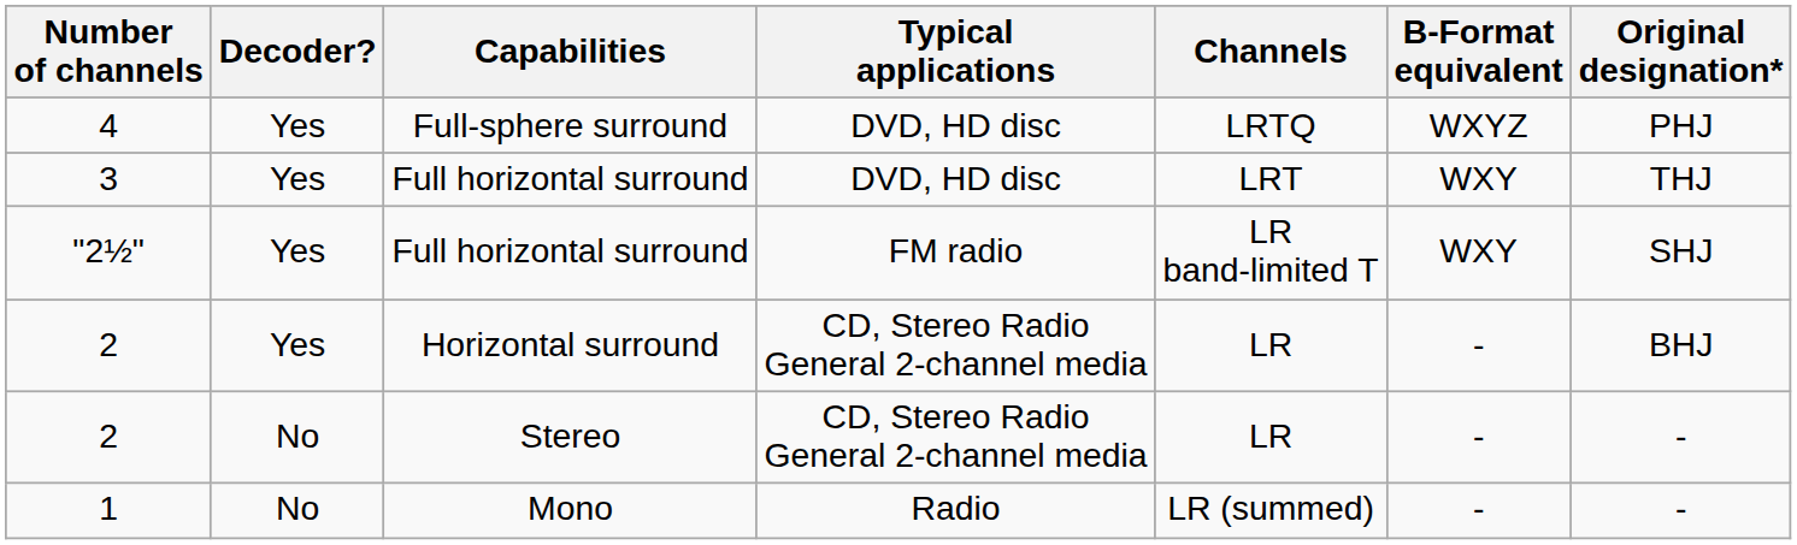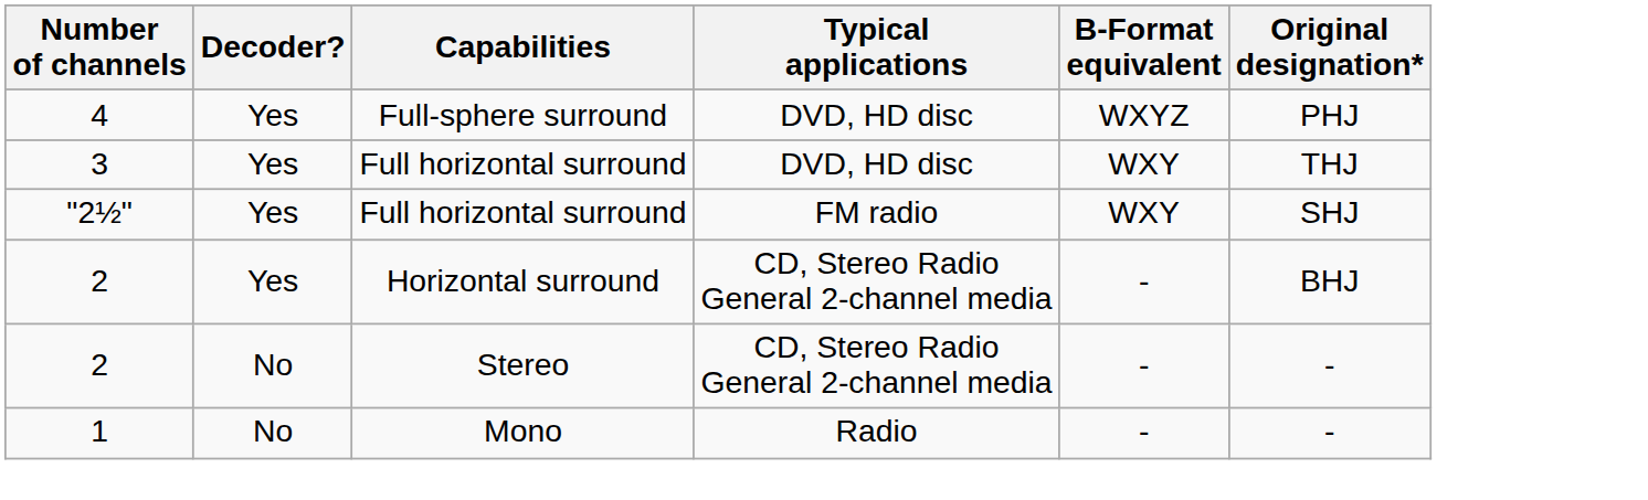 <table class="wikitable" style="text-align:center">
 <tr>
 <th><span>Number<br>of channels</span></th>
 <th><span>Decoder?</span></th>
 <th><span>Capabilities</span></th>
 <th><span>Typical<br>applications</span></th>
-<th><span>Channels</span></th>
 <th><span>B-Format<br>equivalent</span></th>
 <th><span>Original<br>designation*</span></th>
 </tr>
 <tr>
 <td>4</td>
 <td>Yes</td>
 <td>Full-sphere surround</td>
 <td>DVD, HD disc</td>
-<td>LRTQ</td>
 <td>WXYZ</td>
 <td>PHJ</td>
 </tr>
 <tr>
 <td>3</td>
 <td>Yes</td>
 <td>Full horizontal surround</td>
 <td>DVD, HD disc</td>
-<td>LRT</td>
 <td>WXY</td>
 <td>THJ</td>
 </tr>
 <tr>
 <td>"2½"</td>
 <td>Yes</td>
 <td>Full horizontal surround</td>
 <td>FM radio</td>
-<td>LR<br>band-limited T</td>
 <td>WXY</td>
 <td>SHJ</td>
 </tr>
 <tr>
 <td>2</td>
 <td>Yes</td>
 <td>Horizontal surround</td>
 <td>CD, Stereo Radio<br>General 2-channel media</td>
-<td>LR</td>
 <td>-</td>
 <td>BHJ</td>
 </tr>
 <tr>
 <td>2</td>
 <td>No</td>
 <td>Stereo</td>
 <td>CD, Stereo Radio<br>General 2-channel media</td>
-<td>LR</td>
 <td>-</td>
 <td>-</td>
 </tr>
 <tr>
 <td>1</td>
 <td>No</td>
 <td>Mono</td>
 <td>Radio</td>
-<td>LR (summed)</td>
 <td>-</td>
 <td>-</td>
 </tr>
 </table>
